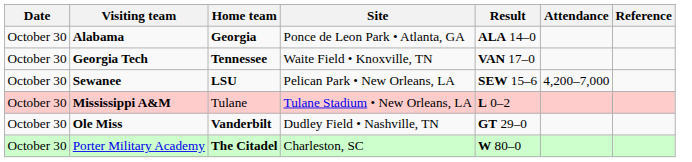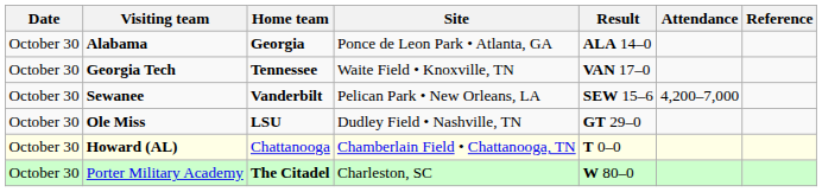 <table class="wikitable" style="font-size:95%;">
 <tr>
 <th>Date</th>
 <th>Visiting team</th>
 <th>Home team</th>
 <th>Site</th>
 <th>Result</th>
 <th>Attendance</th>
 <th class="unsortable">Reference</th>
 </tr>
 <tr bgcolor=>
 <td>October 30</td>
 <td><strong>Alabama</strong></td>
 <td><strong>Georgia</strong></td>
 <td>Ponce de Leon Park • Atlanta, GA</td>
 <td><strong>ALA</strong> 14–0</td>
 <td></td>
 <td></td>
 </tr>
 <tr bgcolor=>
 <td>October 30</td>
 <td><strong>Georgia Tech</strong></td>
 <td><strong>Tennessee</strong></td>
 <td>Waite Field • Knoxville, TN</td>
 <td><strong>VAN</strong> 17–0</td>
 <td></td>
 <td></td>
 </tr>
 <tr bgcolor=>
 <td>October 30</td>
 <td><strong>Sewanee</strong></td>
-<td><strong>LSU</strong></td>
+<td><strong>Vanderbilt</strong></td>
 <td>Pelican Park • New Orleans, LA</td>
 <td><strong>SEW</strong> 15–6</td>
 <td>4,200–7,000</td>
 <td></td>
 </tr>
-<tr bgcolor=ffcccc>
+<tr bgcolor=>
 <td>October 30</td>
-<td><strong>Mississippi A&M</strong></td>
-<td>Tulane</td>
-<td><a href='#'>Tulane Stadium</a> • New Orleans, LA</td>
-<td><strong>L</strong> 0–2</td>
+<td><strong>Ole Miss</strong></td>
+<td><strong>LSU</strong></td>
+<td>Dudley Field • Nashville, TN</td>
+<td><strong>GT</strong> 29–0</td>
 <td></td>
 <td></td>
 </tr>
-<tr bgcolor=>
+<tr bgcolor=ffffe6>
 <td>October 30</td>
-<td><strong>Ole Miss</strong></td>
-<td><strong>Vanderbilt</strong></td>
-<td>Dudley Field • Nashville, TN</td>
-<td><strong>GT</strong> 29–0</td>
+<td><strong>Howard (AL)</strong></td>
+<td><a href='#'>Chattanooga</a></td>
+<td><a href='#'>Chamberlain Field</a> • <a href='#'>Chattanooga, TN</a></td>
+<td><strong>T</strong> 0–0</td>
 <td></td>
 <td></td>
 </tr>
 <tr bgcolor=ccffcc>
 <td>October 30</td>
 <td><a href='#'>Porter Military Academy</a></td>
 <td><strong>The Citadel</strong></td>
 <td>Charleston, SC</td>
 <td><strong>W</strong> 80–0</td>
 <td></td>
 <td></td>
 </tr>
 </table>
